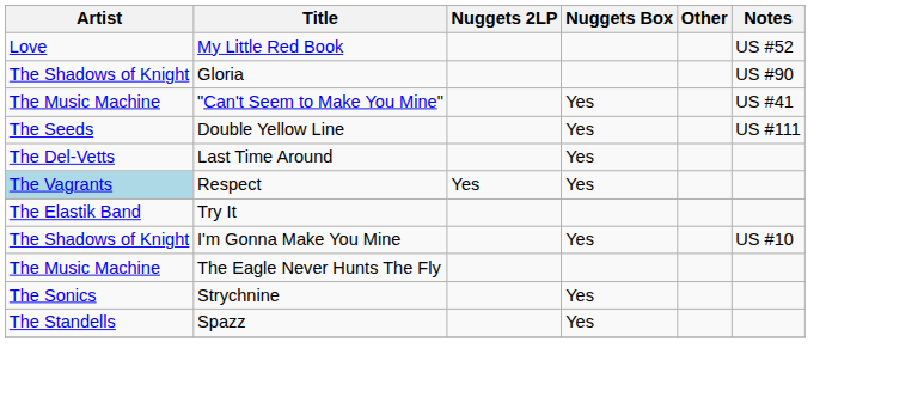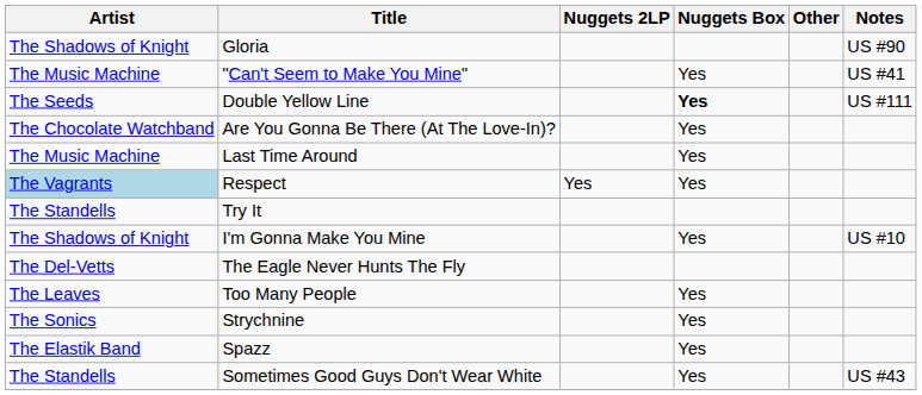 <table class="wikitable sortable">
 <tr>
 <th>Artist</th>
 <th>Title</th>
 <th>Nuggets 2LP</th>
 <th>Nuggets Box</th>
 <th>Other</th>
 <th>Notes</th>
-</tr>
-<tr>
-<td><a href='#'>Love</a></td>
-<td><a href='#'>My Little Red Book</a></td>
-<td></td>
-<td></td>
-<td></td>
-<td>US #52</td>
 </tr>
 <tr>
 <td><a href='#'>The Shadows of Knight</a></td>
 <td>Gloria</td>
 <td></td>
 <td></td>
 <td></td>
 <td>US #90</td>
 </tr>
 <tr>
 <td><a href='#'>The Music Machine</a></td>
 <td>"<a href='#'>Can't Seem to Make You Mine</a>"</td>
 <td></td>
 <td>Yes</td>
 <td></td>
 <td>US #41</td>
 </tr>
 <tr>
 <td><a href='#'>The Seeds</a></td>
 <td>Double Yellow Line</td>
 <td></td>
-<td>Yes</td>
+<td><strong>Yes</strong></td>
 <td></td>
 <td>US #111</td>
 </tr>
 <tr>
-<td><a href='#'>The Del-Vetts</a></td>
+<td><a href='#'>The Chocolate Watchband</a></td>
+<td>Are You Gonna Be There (At The Love-In)?</td>
+<td></td>
+<td>Yes</td>
+<td></td>
+<td></td>
+</tr>
+<tr>
+<td><a href='#'>The Music Machine</a></td>
 <td>Last Time Around</td>
 <td></td>
 <td>Yes</td>
 <td></td>
 <td></td>
 </tr>
 <tr>
 <td style="background: lightblue;"><a href='#'>The Vagrants</a></td>
 <td>Respect</td>
 <td>Yes</td>
 <td>Yes</td>
 <td></td>
 <td></td>
 </tr>
 <tr>
-<td><a href='#'>The Elastik Band</a></td>
+<td><a href='#'>The Standells</a></td>
 <td>Try It</td>
 <td></td>
 <td></td>
 <td></td>
 <td></td>
 </tr>
 <tr>
 <td><a href='#'>The Shadows of Knight</a></td>
 <td>I'm Gonna Make You Mine</td>
 <td></td>
 <td>Yes</td>
 <td></td>
 <td>US #10</td>
 </tr>
 <tr>
-<td><a href='#'>The Music Machine</a></td>
+<td><a href='#'>The Del-Vetts</a></td>
 <td>The Eagle Never Hunts The Fly</td>
 <td></td>
 <td></td>
+<td></td>
+<td></td>
+</tr>
+<tr>
+<td><a href='#'>The Leaves</a></td>
+<td>Too Many People</td>
+<td></td>
+<td>Yes</td>
 <td></td>
 <td></td>
 </tr>
 <tr>
 <td><a href='#'>The Sonics</a></td>
 <td>Strychnine</td>
 <td></td>
 <td>Yes</td>
 <td></td>
 <td></td>
 </tr>
 <tr>
-<td><a href='#'>The Standells</a></td>
+<td><a href='#'>The Elastik Band</a></td>
 <td>Spazz</td>
 <td></td>
 <td>Yes</td>
 <td></td>
 <td></td>
 </tr>
 <tr>
+<td><a href='#'>The Standells</a></td>
+<td>Sometimes Good Guys Don't Wear White</td>
+<td></td>
+<td>Yes</td>
+<td></td>
+<td>US #43</td>
+</tr>
+<tr>
 </tr>
 </table>
